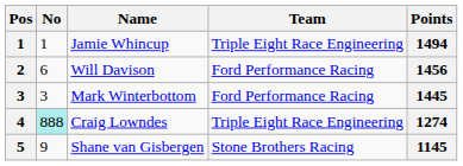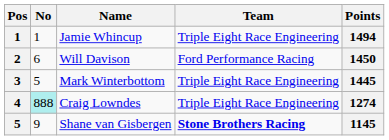 <table class="wikitable" style="font-size: 95%;">
 <tr>
 <th>Pos</th>
 <th>No</th>
 <th>Name</th>
 <th>Team</th>
 <th>Points</th>
 </tr>
 <tr>
 <th>1</th>
 <td>1</td>
 <td><a href='#'>Jamie Whincup</a></td>
 <td><a href='#'>Triple Eight Race Engineering</a></td>
 <th>1494</th>
 </tr>
 <tr>
 <th>2</th>
 <td>6</td>
 <td><a href='#'>Will Davison</a></td>
 <td><a href='#'>Ford Performance Racing</a></td>
-<th>1456</th>
+<th>1450</th>
 </tr>
 <tr>
 <th>3</th>
-<td>3</td>
+<td>5</td>
 <td><a href='#'>Mark Winterbottom</a></td>
-<td><a href='#'>Ford Performance Racing</a></td>
+<td><a href='#'>Triple Eight Race Engineering</a></td>
 <th>1445</th>
 </tr>
 <tr>
 <th>4</th>
 <td style="background: paleturquoise;">888</td>
 <td><a href='#'>Craig Lowndes</a></td>
 <td><a href='#'>Triple Eight Race Engineering</a></td>
 <th>1274</th>
 </tr>
 <tr>
 <th>5</th>
 <td>9</td>
 <td><a href='#'>Shane van Gisbergen</a></td>
-<td><a href='#'>Stone Brothers Racing</a></td>
+<td><strong><a href='#'>Stone Brothers Racing</a></strong></td>
 <th>1145</th>
 </tr>
 </table>
